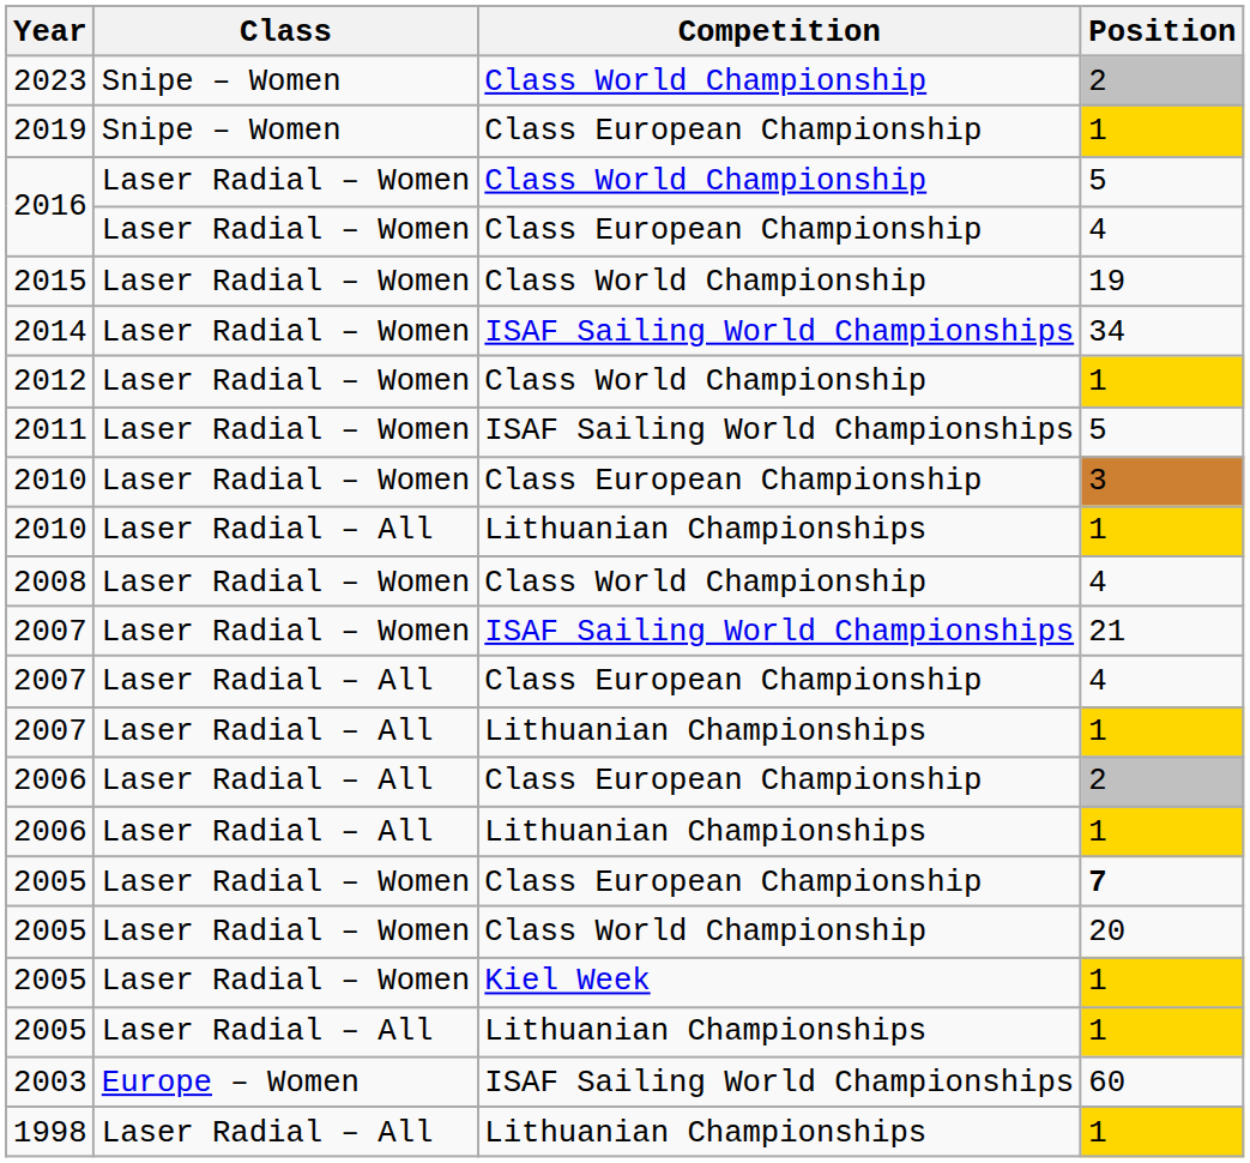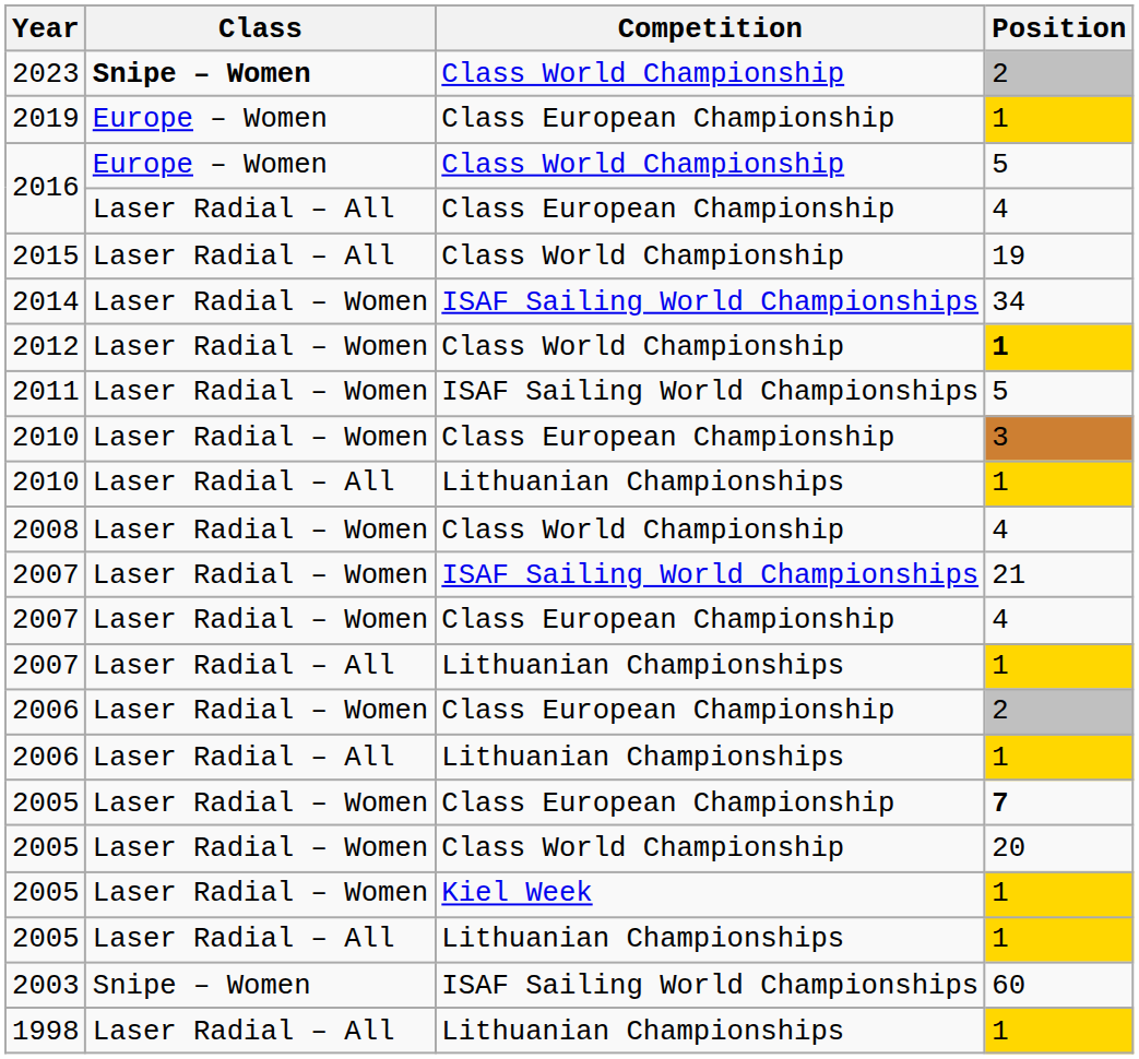 <table class=wikitable>
 <tr>
 <th>Year</th>
 <th>Class</th>
 <th>Competition</th>
 <th>Position</th>
 </tr>
 <tr>
 <td>2023</td>
-<td>Snipe – Women</td>
+<td><strong>Snipe – Women</strong></td>
 <td><a href='#'>Class World Championship</a></td>
 <td style="background: silver ">2</td>
 </tr>
 <tr>
 <td>2019</td>
-<td>Snipe – Women</td>
+<td><a href='#'>Europe</a> – Women</td>
 <td>Class European Championship</td>
 <td style="background: gold">1</td>
 </tr>
 <tr>
 <td rowspan=2>2016</td>
-<td>Laser Radial – Women</td>
+<td><a href='#'>Europe</a> – Women</td>
 <td><a href='#'>Class World Championship</a></td>
 <td>5</td>
 </tr>
 <tr>
-<td>Laser Radial – Women</td>
+<td>Laser Radial – All</td>
 <td>Class European Championship</td>
 <td>4</td>
 </tr>
 <tr>
 <td>2015</td>
-<td>Laser Radial – Women</td>
+<td>Laser Radial – All</td>
 <td>Class World Championship</td>
 <td>19</td>
 </tr>
 <tr>
 <td>2014</td>
 <td>Laser Radial – Women</td>
 <td><a href='#'>ISAF Sailing World Championships</a></td>
 <td>34</td>
 </tr>
 <tr>
 <td>2012</td>
 <td>Laser Radial – Women</td>
 <td>Class World Championship</td>
-<td style="background: gold">1</td>
+<td style="background: gold"><strong>1</strong></td>
 </tr>
 <tr>
 <td>2011</td>
 <td>Laser Radial – Women</td>
 <td>ISAF Sailing World Championships</td>
 <td>5</td>
 </tr>
 <tr>
 <td>2010</td>
 <td>Laser Radial – Women</td>
 <td>Class European Championship</td>
 <td style="background: #CD7F32 ">3</td>
 </tr>
 <tr>
 <td>2010</td>
 <td>Laser Radial – All</td>
 <td>Lithuanian Championships</td>
 <td style="background: gold">1</td>
 </tr>
 <tr>
 <td>2008</td>
 <td>Laser Radial – Women</td>
 <td>Class World Championship</td>
 <td>4</td>
 </tr>
 <tr>
 <td>2007</td>
 <td>Laser Radial – Women</td>
 <td><a href='#'>ISAF Sailing World Championships</a></td>
 <td>21</td>
 </tr>
 <tr>
 <td>2007</td>
-<td>Laser Radial – All</td>
+<td>Laser Radial – Women</td>
 <td>Class European Championship</td>
 <td>4</td>
 </tr>
 <tr>
 <td>2007</td>
 <td>Laser Radial – All</td>
 <td>Lithuanian Championships</td>
 <td style="background: gold">1</td>
 </tr>
 <tr>
 <td>2006</td>
-<td>Laser Radial – All</td>
+<td>Laser Radial – Women</td>
 <td>Class European Championship</td>
 <td style="background: silver ">2</td>
 </tr>
 <tr>
 <td>2006</td>
 <td>Laser Radial – All</td>
 <td>Lithuanian Championships</td>
 <td style="background: gold">1</td>
 </tr>
 <tr>
 <td>2005</td>
 <td>Laser Radial – Women</td>
 <td>Class European Championship</td>
 <td><strong>7</strong></td>
 </tr>
 <tr>
 <td>2005</td>
 <td>Laser Radial – Women</td>
 <td>Class World Championship</td>
 <td>20</td>
 </tr>
 <tr>
 <td>2005</td>
 <td>Laser Radial – Women</td>
 <td><a href='#'>Kiel Week</a></td>
 <td style="background: gold">1</td>
 </tr>
 <tr>
 <td>2005</td>
 <td>Laser Radial – All</td>
 <td>Lithuanian Championships</td>
 <td style="background: gold">1</td>
 </tr>
 <tr>
 <td>2003</td>
-<td><a href='#'>Europe</a> – Women</td>
+<td>Snipe – Women</td>
 <td>ISAF Sailing World Championships</td>
 <td>60</td>
 </tr>
 <tr>
 <td>1998</td>
 <td>Laser Radial – All</td>
 <td>Lithuanian Championships</td>
 <td style="background: gold">1</td>
 </tr>
 </table>
